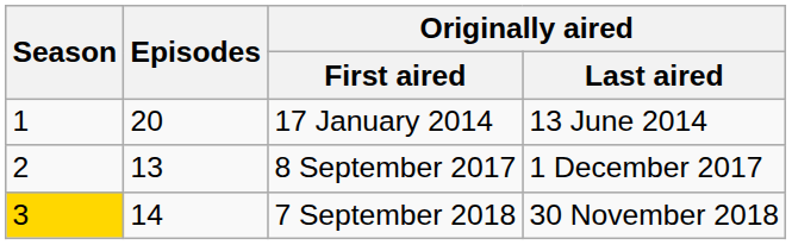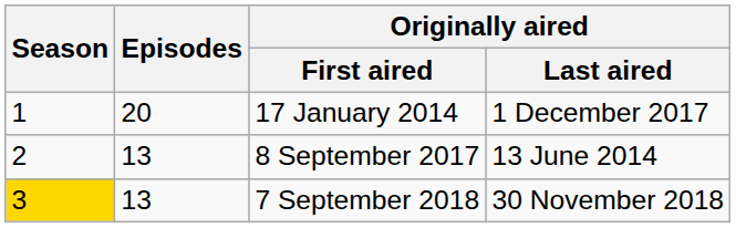 <table class="wikitable">
 <tr>
 <th rowspan="2">Season</th>
 <th rowspan="2">Episodes</th>
 <th colspan="2">Originally aired</th>
 </tr>
 <tr>
 <th>First aired</th>
 <th>Last aired</th>
 </tr>
 <tr>
 <td>1</td>
 <td>20</td>
 <td>17 January 2014</td>
-<td>13 June 2014</td>
+<td>1 December 2017</td>
 </tr>
 <tr>
 <td>2</td>
 <td>13</td>
 <td>8 September 2017</td>
-<td>1 December 2017</td>
+<td>13 June 2014</td>
 </tr>
 <tr>
 <td style="background: gold;">3</td>
-<td>14</td>
+<td>13</td>
 <td>7 September 2018</td>
 <td>30 November 2018</td>
 </tr>
 </table>
